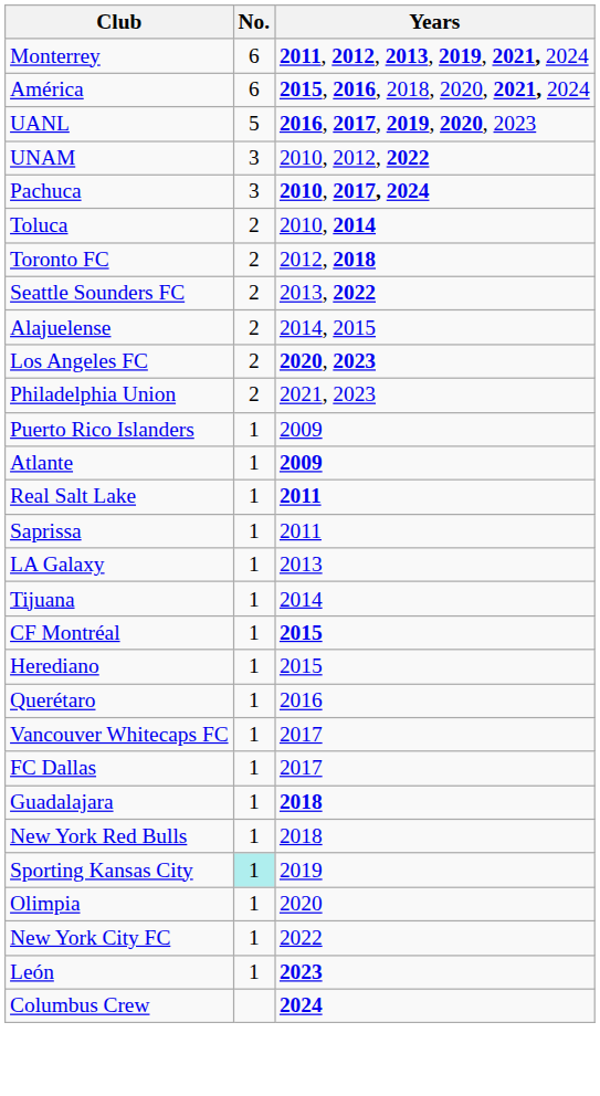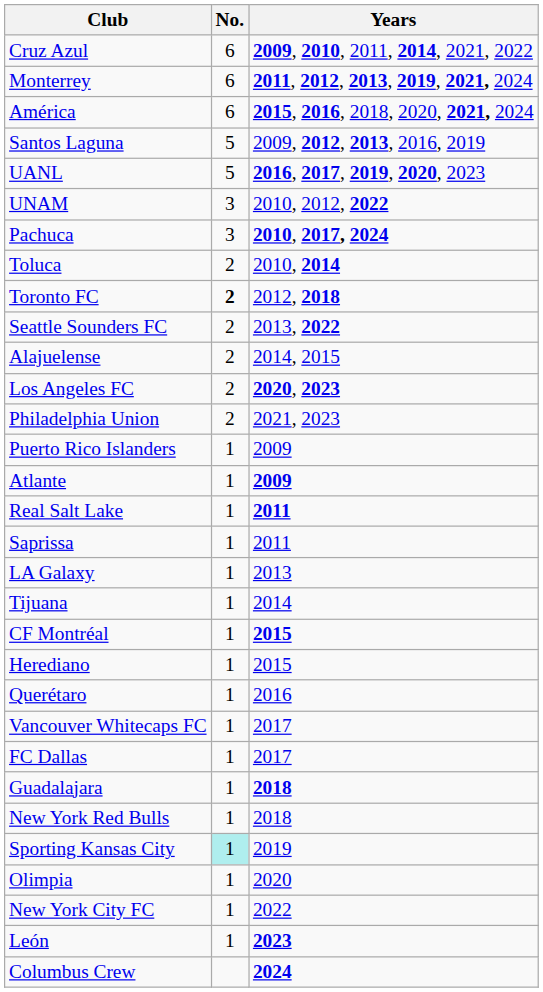 <table class="wikitable sortable">
 <tr>
 <th>Club</th>
 <th>No.</th>
 <th>Years</th>
+</tr>
+<tr>
+<td> <a href='#'>Cruz Azul</a></td>
+<td align=center>6</td>
+<td><strong><a href='#'>2009</a></strong>, <strong><a href='#'>2010</a></strong>, <a href='#'>2011</a>, <strong><a href='#'>2014</a></strong>, <a href='#'>2021</a>, <a href='#'>2022</a></td>
 </tr>
 <tr>
 <td> <a href='#'>Monterrey</a></td>
 <td align="center">6</td>
 <td><strong><a href='#'>2011</a></strong>, <strong><a href='#'>2012</a></strong>, <strong><a href='#'>2013</a></strong>, <strong><a href='#'>2019</a></strong>, <strong><a href='#'>2021</a>,</strong> <a href='#'>2024</a></td>
 </tr>
 <tr>
 <td> <a href='#'>América</a></td>
 <td align="center">6</td>
 <td><strong><a href='#'>2015</a></strong>, <strong><a href='#'>2016</a></strong>, <a href='#'>2018</a>, <a href='#'>2020</a>, <strong><a href='#'>2021</a>,</strong> <a href='#'>2024</a></td>
+</tr>
+<tr>
+<td> <a href='#'>Santos Laguna</a></td>
+<td align=center>5</td>
+<td><a href='#'>2009</a>, <strong><a href='#'>2012</a></strong>, <strong><a href='#'>2013</a></strong>, <a href='#'>2016</a>, <a href='#'>2019</a></td>
 </tr>
 <tr>
 <td> <a href='#'>UANL</a></td>
 <td align=center>5</td>
 <td><strong><a href='#'>2016</a></strong>, <strong><a href='#'>2017</a></strong>, <strong><a href='#'>2019</a></strong>, <strong><a href='#'>2020</a></strong>, <a href='#'>2023</a></td>
 </tr>
 <tr>
 <td> <a href='#'>UNAM</a></td>
 <td align=center>3</td>
 <td><a href='#'>2010</a>, <a href='#'>2012</a>, <strong><a href='#'>2022</a></strong></td>
 </tr>
 <tr>
 <td> <a href='#'>Pachuca</a></td>
 <td align="center">3</td>
 <td><strong><a href='#'>2010</a></strong>, <strong><a href='#'>2017</a>, <a href='#'>2024</a></strong></td>
 </tr>
 <tr>
 <td> <a href='#'>Toluca</a></td>
 <td align=center>2</td>
 <td><a href='#'>2010</a>, <strong><a href='#'>2014</a></strong></td>
 </tr>
 <tr>
 <td> <a href='#'>Toronto FC</a></td>
-<td align=center>2</td>
+<td align=center><strong>2</strong></td>
 <td><a href='#'>2012</a>, <strong><a href='#'>2018</a></strong></td>
 </tr>
 <tr>
 <td> <a href='#'>Seattle Sounders FC</a></td>
 <td align=center>2</td>
 <td><a href='#'>2013</a>, <strong><a href='#'>2022</a></strong></td>
 </tr>
 <tr>
 <td> <a href='#'>Alajuelense</a></td>
 <td align=center>2</td>
 <td><a href='#'>2014</a>, <a href='#'>2015</a></td>
 </tr>
 <tr>
 <td> <a href='#'>Los Angeles FC</a></td>
 <td align=center>2</td>
 <td><strong><a href='#'>2020</a></strong>, <strong><a href='#'>2023</a></strong></td>
 </tr>
 <tr>
 <td> <a href='#'>Philadelphia Union</a></td>
 <td align=center>2</td>
 <td><a href='#'>2021</a>, <a href='#'>2023</a></td>
 </tr>
 <tr>
 <td> <a href='#'>Puerto Rico Islanders</a></td>
 <td align=center>1</td>
 <td><a href='#'>2009</a></td>
 </tr>
 <tr>
 <td> <a href='#'>Atlante</a></td>
 <td align=center>1</td>
 <td><strong><a href='#'>2009</a></strong></td>
 </tr>
 <tr>
 <td> <a href='#'>Real Salt Lake</a></td>
 <td align=center>1</td>
 <td><strong><a href='#'>2011</a></strong></td>
 </tr>
 <tr>
 <td> <a href='#'>Saprissa</a></td>
 <td align=center>1</td>
 <td><a href='#'>2011</a></td>
 </tr>
 <tr>
 <td> <a href='#'>LA Galaxy</a></td>
 <td align=center>1</td>
 <td><a href='#'>2013</a></td>
 </tr>
 <tr>
 <td> <a href='#'>Tijuana</a></td>
 <td align=center>1</td>
 <td><a href='#'>2014</a></td>
 </tr>
 <tr>
 <td> <a href='#'>CF Montréal</a></td>
 <td align=center>1</td>
 <td><strong><a href='#'>2015</a></strong></td>
 </tr>
 <tr>
 <td> <a href='#'>Herediano</a></td>
 <td align=center>1</td>
 <td><a href='#'>2015</a></td>
 </tr>
 <tr>
 <td> <a href='#'>Querétaro</a></td>
 <td align=center>1</td>
 <td><a href='#'>2016</a></td>
 </tr>
 <tr>
 <td> <a href='#'>Vancouver Whitecaps FC</a></td>
 <td align=center>1</td>
 <td><a href='#'>2017</a></td>
 </tr>
 <tr>
 <td> <a href='#'>FC Dallas</a></td>
 <td align=center>1</td>
 <td><a href='#'>2017</a></td>
 </tr>
 <tr>
 <td> <a href='#'>Guadalajara</a></td>
 <td align=center>1</td>
 <td><strong><a href='#'>2018</a></strong></td>
 </tr>
 <tr>
 <td> <a href='#'>New York Red Bulls</a></td>
 <td align=center>1</td>
 <td><a href='#'>2018</a></td>
 </tr>
 <tr>
 <td> <a href='#'>Sporting Kansas City</a></td>
 <td align=center style="background: paleturquoise;">1</td>
 <td><a href='#'>2019</a></td>
 </tr>
 <tr>
 <td> <a href='#'>Olimpia</a></td>
 <td align=center>1</td>
 <td><a href='#'>2020</a></td>
 </tr>
 <tr>
 <td> <a href='#'>New York City FC</a></td>
 <td align=center>1</td>
 <td><a href='#'>2022</a></td>
 </tr>
 <tr>
 <td> <a href='#'>León</a></td>
 <td align=center>1</td>
 <td><strong><a href='#'>2023</a></strong></td>
 </tr>
 <tr>
 <td> <a href='#'>Columbus Crew</a></td>
 <td></td>
 <td><a href='#'><strong>2024</strong></a></td>
 </tr>
 </table>
